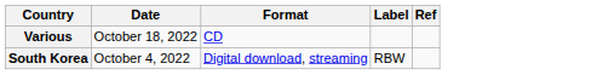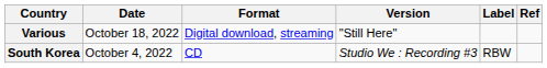 <table class="wikitable plainrowheaders" text-align:center">
 <tr>
 <th>Country</th>
 <th>Date</th>
 <th>Format</th>
+<th>Version</th>
 <th>Label</th>
 <th>Ref</th>
 </tr>
 <tr>
 <th scope="row">Various</th>
 <td>October 18, 2022</td>
-<td><a href='#'>CD</a></td>
+<td><a href='#'>Digital download</a>, <a href='#'>streaming</a></td>
+<td>"Still Here"</td>
 <td></td>
 <td></td>
 </tr>
 <tr>
 <th scope="row">South Korea</th>
 <td>October 4, 2022</td>
-<td><a href='#'>Digital download</a>, <a href='#'>streaming</a></td>
+<td><a href='#'>CD</a></td>
+<td><em>Studio We : Recording #3</em></td>
 <td>RBW</td>
 <td></td>
 </tr>
 </table>
